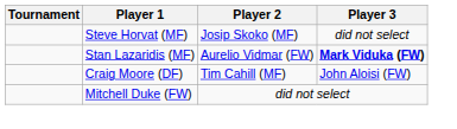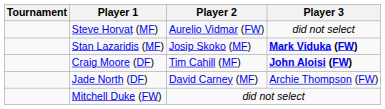 <table class="wikitable">
 <tr>
 <th>Tournament</th>
 <th>Player 1</th>
 <th>Player 2</th>
 <th>Player 3</th>
 </tr>
 <tr>
 <td></td>
 <td><a href='#'>Steve Horvat</a> (<a href='#'>MF</a>)</td>
-<td><a href='#'>Josip Skoko</a> (<a href='#'>MF</a>)</td>
+<td><a href='#'>Aurelio Vidmar</a> (<a href='#'>FW</a>)</td>
 <td align="center"><em>did not select</em></td>
 </tr>
 <tr>
 <td></td>
 <td><a href='#'>Stan Lazaridis</a> (<a href='#'>MF</a>)</td>
-<td><a href='#'>Aurelio Vidmar</a> (<a href='#'>FW</a>)</td>
+<td><a href='#'>Josip Skoko</a> (<a href='#'>MF</a>)</td>
 <td><strong><a href='#'>Mark Viduka</a> (<a href='#'>FW</a>)</strong></td>
 </tr>
 <tr>
 <td></td>
 <td><a href='#'>Craig Moore</a> (<a href='#'>DF</a>)</td>
 <td><a href='#'>Tim Cahill</a> (<a href='#'>MF</a>)</td>
-<td><a href='#'>John Aloisi</a> (<a href='#'>FW</a>)</td>
+<td><strong><a href='#'>John Aloisi</a> (<a href='#'>FW</a>)</strong></td>
+</tr>
+<tr>
+<td></td>
+<td><a href='#'>Jade North</a> (<a href='#'>DF</a>)</td>
+<td><a href='#'>David Carney</a> (<a href='#'>MF</a>)</td>
+<td><a href='#'>Archie Thompson</a> (<a href='#'>FW</a>)</td>
 </tr>
 <tr>
 <td></td>
 <td><a href='#'>Mitchell Duke</a> (<a href='#'>FW</a>)</td>
 <td colspan="2" align="center"><em>did not select</em></td>
 </tr>
 </table>
